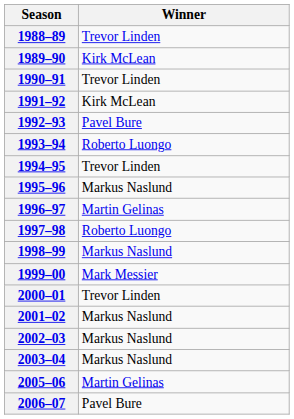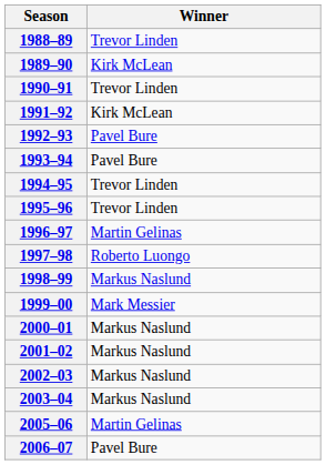 <table class="wikitable">
 <tr>
 <th scope="col" style="width:5em">Season</th>
 <th scope="col" style="width:15em">Winner</th>
 </tr>
 <tr>
 <th scope="row"><a href='#'>1988–89</a></th>
 <td><a href='#'>Trevor Linden</a></td>
 </tr>
 <tr>
 <th scope="row"><a href='#'>1989–90</a></th>
 <td><a href='#'>Kirk McLean</a></td>
 </tr>
 <tr>
 <th scope="row"><a href='#'>1990–91</a></th>
 <td>Trevor Linden</td>
 </tr>
 <tr>
 <th scope="row"><a href='#'>1991–92</a></th>
 <td>Kirk McLean</td>
 </tr>
 <tr>
 <th scope="row"><a href='#'>1992–93</a></th>
 <td><a href='#'>Pavel Bure</a></td>
 </tr>
 <tr>
 <th scope="row"><a href='#'>1993–94</a></th>
-<td><a href='#'>Roberto Luongo</a></td>
+<td>Pavel Bure</td>
 </tr>
 <tr>
 <th scope="row"><a href='#'>1994–95</a></th>
 <td>Trevor Linden</td>
 </tr>
 <tr>
 <th scope="row"><a href='#'>1995–96</a></th>
-<td>Markus Naslund</td>
+<td>Trevor Linden</td>
 </tr>
 <tr>
 <th scope="row"><a href='#'>1996–97</a></th>
 <td><a href='#'>Martin Gelinas</a></td>
 </tr>
 <tr>
 <th scope="row"><a href='#'>1997–98</a></th>
 <td><a href='#'>Roberto Luongo</a></td>
 </tr>
 <tr>
 <th scope="row"><a href='#'>1998–99</a></th>
 <td><a href='#'>Markus Naslund</a></td>
 </tr>
 <tr>
 <th scope="row"><a href='#'>1999–00</a></th>
 <td><a href='#'>Mark Messier</a></td>
 </tr>
 <tr>
 <th scope="row"><a href='#'>2000–01</a></th>
-<td>Trevor Linden</td>
+<td>Markus Naslund</td>
 </tr>
 <tr>
 <th scope="row"><a href='#'>2001–02</a></th>
 <td>Markus Naslund</td>
 </tr>
 <tr>
 <th scope="row"><a href='#'>2002–03</a></th>
 <td>Markus Naslund</td>
 </tr>
 <tr>
 <th scope="row"><a href='#'>2003–04</a></th>
 <td>Markus Naslund</td>
 </tr>
 <tr>
 <th scope="row"><a href='#'>2005–06</a></th>
 <td><a href='#'>Martin Gelinas</a></td>
 </tr>
 <tr>
 <th scope="row"><a href='#'>2006–07</a></th>
 <td>Pavel Bure</td>
 </tr>
 </table>
